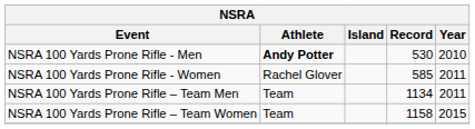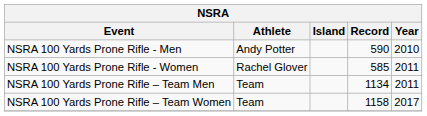 <table class="wikitable" style="text-align: center; font-size:95%;">
 <tr>
 <th colspan=5>NSRA</th>
 </tr>
 <tr>
 <th colspan=1>Event</th>
 <th colspan=1>Athlete</th>
 <th colspan=1>Island</th>
 <th colspan=1>Record</th>
 <th colspan=1>Year</th>
 </tr>
 <tr>
 <td align="left">NSRA 100 Yards Prone Rifle - Men</td>
-<td align="left"><strong>Andy Potter</strong></td>
+<td align="left">Andy Potter</td>
 <td></td>
-<td align="right">530</td>
+<td align="right">590</td>
 <td>2010</td>
 </tr>
 <tr>
 <td align="left">NSRA 100 Yards Prone Rifle - Women</td>
 <td align="left">Rachel Glover</td>
 <td></td>
 <td align="right">585</td>
 <td>2011</td>
 </tr>
 <tr>
 <td align="left">NSRA 100 Yards Prone Rifle – Team Men</td>
 <td align="left">Team</td>
 <td></td>
 <td align="right">1134</td>
 <td>2011</td>
 </tr>
 <tr>
 <td align="left">NSRA 100 Yards Prone Rifle – Team Women</td>
 <td align="left">Team</td>
 <td></td>
 <td align="right">1158</td>
-<td>2015</td>
+<td>2017</td>
 </tr>
 <tr>
 </tr>
 </table>
